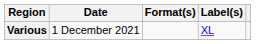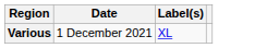 <table class="wikitable plainrowheaders">
 <tr>
 <th scope="col">Region</th>
 <th scope="col">Date</th>
-<th scope="col">Format(s)</th>
 <th scope="col">Label(s)</th>
 <th scope="col"></th>
 </tr>
 <tr>
 <th scope="row">Various</th>
 <td>1 December 2021</td>
-<td></td>
 <td><a href='#'>XL</a></td>
 <td align="center"></td>
 </tr>
 </table>
